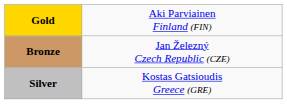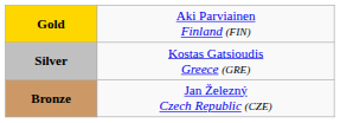 <table class="wikitable" style=" text-align:center; font-size:110%;" width="35%">
 <tr>
 <td bgcolor="gold"><strong>Gold</strong></td>
 <td> <a href='#'>Aki Parviainen</a><br><em><a href='#'>Finland</a> <small>(FIN)</small></em></td>
 </tr>
 <tr>
+<td bgcolor="silver"><strong>Silver</strong></td>
+<td> <a href='#'>Kostas Gatsioudis</a><br><em><a href='#'>Greece</a> <small>(GRE)</small></em></td>
+</tr>
+<tr>
 <td bgcolor="CC9966"><strong>Bronze</strong></td>
 <td> <a href='#'>Jan Železný</a><br><em><a href='#'>Czech Republic</a> <small>(CZE)</small></em></td>
 </tr>
-<tr>
-<td bgcolor="silver"><strong>Silver</strong></td>
-<td> <a href='#'>Kostas Gatsioudis</a><br><em><a href='#'>Greece</a> <small>(GRE)</small></em></td>
-</tr>
 </table>
